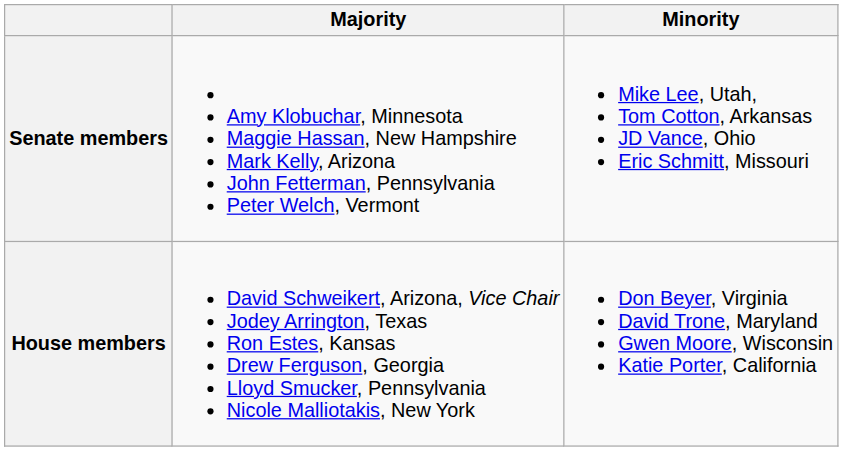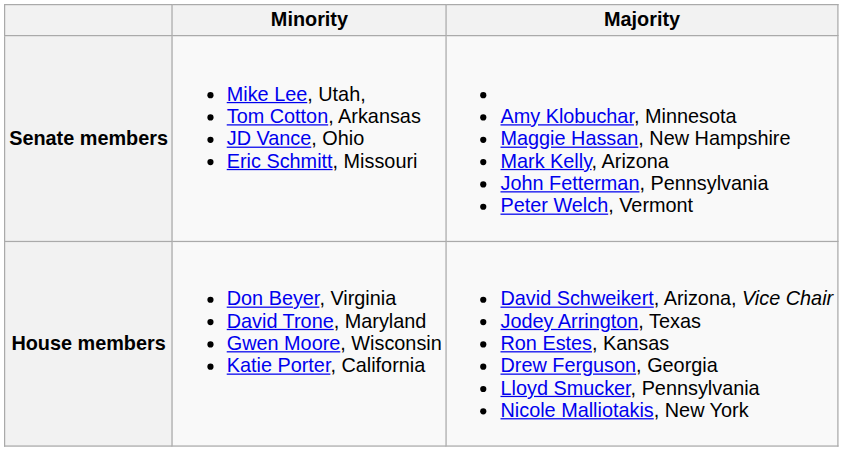 <table class="wikitable">
 <tr>
 <th></th>
+<th>Minority</th>
 <th>Majority</th>
-<th>Minority</th>
 </tr>
 <tr>
 <th>Senate members</th>
+<td valign="top" ><br><ul><li><a href='#'>Mike Lee</a>, Utah,</li><li><a href='#'>Tom Cotton</a>, Arkansas</li><li><a href='#'>JD Vance</a>, Ohio</li><li><a href='#'>Eric Schmitt</a>, Missouri</li></ul></td>
 <td valign="top" ><br><ul><li></li><li><a href='#'>Amy Klobuchar</a>, Minnesota</li><li><a href='#'>Maggie Hassan</a>, New Hampshire</li><li><a href='#'>Mark Kelly</a>, Arizona</li><li><a href='#'>John Fetterman</a>, Pennsylvania</li><li><a href='#'>Peter Welch</a>, Vermont</li></ul></td>
-<td valign="top" ><br><ul><li><a href='#'>Mike Lee</a>, Utah,</li><li><a href='#'>Tom Cotton</a>, Arkansas</li><li><a href='#'>JD Vance</a>, Ohio</li><li><a href='#'>Eric Schmitt</a>, Missouri</li></ul></td>
 </tr>
 <tr>
 <th>House members</th>
+<td valign="top" ><br><ul><li><a href='#'>Don Beyer</a>, Virginia</li><li><a href='#'>David Trone</a>, Maryland</li><li><a href='#'>Gwen Moore</a>, Wisconsin</li><li><a href='#'>Katie Porter</a>, California</li></ul></td>
 <td valign="top" ><br><ul><li><a href='#'>David Schweikert</a>, Arizona, <em>Vice Chair</em></li><li><a href='#'>Jodey Arrington</a>, Texas</li><li><a href='#'>Ron Estes</a>, Kansas</li><li><a href='#'>Drew Ferguson</a>, Georgia</li><li><a href='#'>Lloyd Smucker</a>, Pennsylvania</li><li><a href='#'>Nicole Malliotakis</a>, New York</li></ul></td>
-<td valign="top" ><br><ul><li><a href='#'>Don Beyer</a>, Virginia</li><li><a href='#'>David Trone</a>, Maryland</li><li><a href='#'>Gwen Moore</a>, Wisconsin</li><li><a href='#'>Katie Porter</a>, California</li></ul></td>
 </tr>
 </table>
